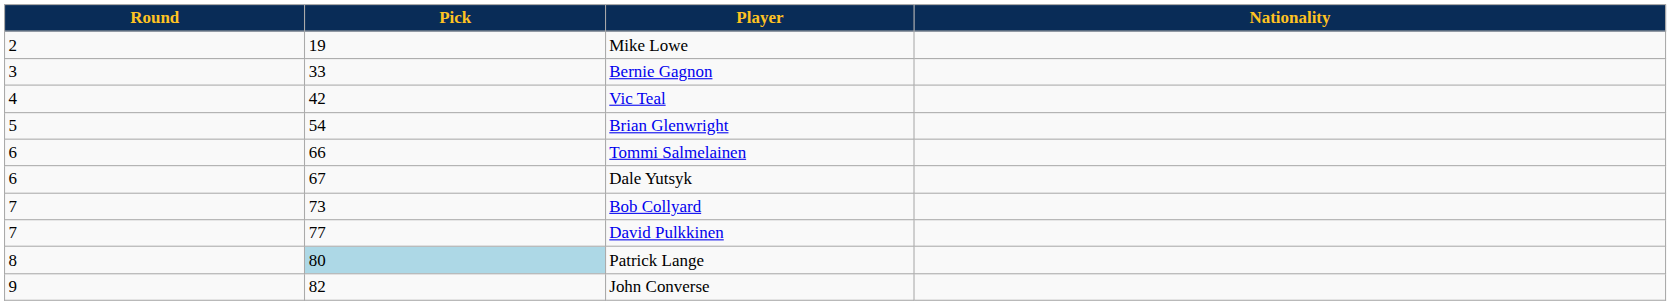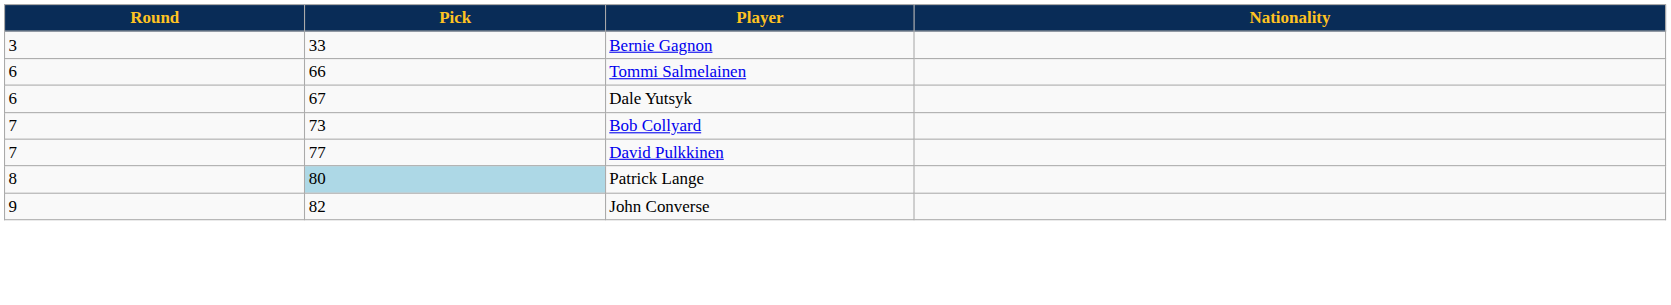 <table class="wikitable">
 <tr>
 <th style="background:#092c57; color:#ffc322" width="5%">Round</th>
 <th style="background:#092c57; color:#ffc322" width="5%">Pick</th>
 <th style="background:#092c57; color:#ffc322" width="5%">Player</th>
 <th style="background:#092c57; color:#ffc322" width="12.5%">Nationality</th>
 </tr>
 <tr>
-<td>2</td>
-<td>19</td>
-<td>Mike Lowe</td>
-<td></td>
-</tr>
-<tr>
 <td>3</td>
 <td>33</td>
 <td><a href='#'>Bernie Gagnon</a></td>
-<td></td>
-</tr>
-<tr>
-<td>4</td>
-<td>42</td>
-<td><a href='#'>Vic Teal</a></td>
-<td></td>
-</tr>
-<tr>
-<td>5</td>
-<td>54</td>
-<td><a href='#'>Brian Glenwright</a></td>
 <td></td>
 </tr>
 <tr>
 <td>6</td>
 <td>66</td>
 <td><a href='#'>Tommi Salmelainen</a></td>
 <td></td>
 </tr>
 <tr>
 <td>6</td>
 <td>67</td>
 <td>Dale Yutsyk</td>
 <td></td>
 </tr>
 <tr>
 <td>7</td>
 <td>73</td>
 <td><a href='#'>Bob Collyard</a></td>
 <td></td>
 </tr>
 <tr>
 <td>7</td>
 <td>77</td>
 <td><a href='#'>David Pulkkinen</a></td>
 <td></td>
 </tr>
 <tr>
 <td>8</td>
 <td style="background: lightblue;">80</td>
 <td>Patrick Lange</td>
 <td></td>
 </tr>
 <tr>
 <td>9</td>
 <td>82</td>
 <td>John Converse</td>
 <td></td>
 </tr>
 </table>
